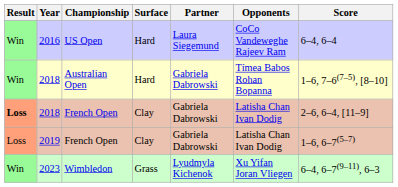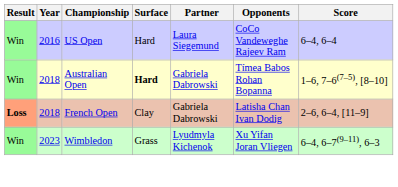 <table class="sortable wikitable">
 <tr>
 <th>Result</th>
 <th>Year</th>
 <th>Championship</th>
 <th>Surface</th>
 <th>Partner</th>
 <th>Opponents</th>
 <th class="unsortable" width=140>Score</th>
 </tr>
 <tr bgcolor=#CCCCFF>
 <td bgcolor=98fb98>Win</td>
 <td><a href='#'>2016</a></td>
 <td><a href='#'>US Open</a></td>
 <td>Hard</td>
 <td> <a href='#'>Laura Siegemund</a></td>
 <td> <a href='#'>CoCo Vandeweghe</a> <br> <a href='#'>Rajeev Ram</a></td>
 <td>6–4, 6–4</td>
 </tr>
 <tr bgcolor=#FFFFCC>
 <td bgcolor=98fb98>Win</td>
 <td><a href='#'>2018</a></td>
 <td><a href='#'>Australian Open</a></td>
-<td>Hard</td>
+<td><strong>Hard</strong></td>
 <td> <a href='#'>Gabriela Dabrowski</a></td>
 <td> <a href='#'>Tímea Babos</a> <br> <a href='#'>Rohan Bopanna</a></td>
 <td>1–6, 7–6<sup>(7–5)</sup>, [8–10]</td>
 </tr>
 <tr bgcolor=#EBC2AF>
 <td bgcolor=FFA07A><strong>Loss</strong></td>
 <td><a href='#'>2018</a></td>
 <td><a href='#'>French Open</a></td>
 <td>Clay</td>
 <td> Gabriela Dabrowski</td>
 <td> <a href='#'>Latisha Chan</a> <br> <a href='#'>Ivan Dodig</a></td>
 <td>2–6, 6–4, [11–9]</td>
 </tr>
-<tr bgcolor=#EBC2AF>
-<td bgcolor=FFA07A>Loss</td>
-<td><a href='#'>2019</a></td>
-<td>French Open</td>
-<td>Clay</td>
-<td> Gabriela Dabrowski</td>
-<td> Latisha Chan <br> Ivan Dodig</td>
-<td>1–6, 6–7<sup>(5–7)</sup></td>
-</tr>
 <tr bgcolor=ccffcc>
 <td bgcolor=98fb98>Win</td>
 <td><a href='#'>2023</a></td>
 <td><a href='#'>Wimbledon</a></td>
 <td>Grass</td>
 <td> <a href='#'>Lyudmyla Kichenok</a></td>
 <td> <a href='#'>Xu Yifan</a> <br> <a href='#'>Joran Vliegen</a></td>
 <td>6–4, 6–7<sup>(9–11)</sup>, 6–3</td>
 </tr>
 </table>
